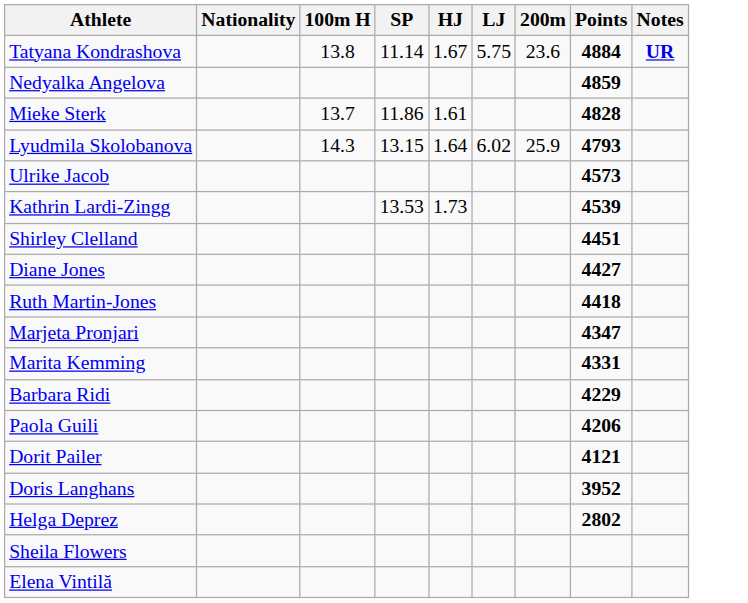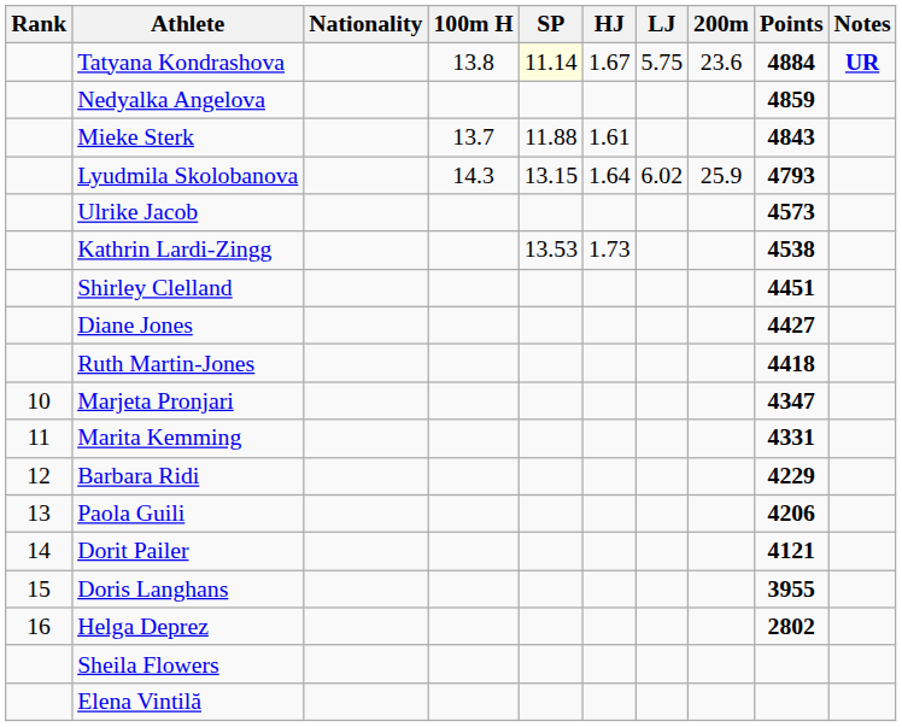 <table class="wikitable sortable" style=" text-align:center;">
 <tr>
+<th>Rank</th>
 <th>Athlete</th>
 <th>Nationality</th>
 <th>100m H</th>
 <th>SP</th>
 <th>HJ</th>
 <th>LJ</th>
 <th>200m</th>
 <th>Points</th>
 <th>Notes</th>
 </tr>
 <tr>
+<td></td>
 <td align=left><a href='#'>Tatyana Kondrashova</a></td>
 <td align=left></td>
 <td>13.8</td>
-<td>11.14</td>
+<td style="background: lightyellow;">11.14</td>
 <td>1.67</td>
 <td>5.75</td>
 <td>23.6</td>
 <td><strong>4884</strong></td>
 <td><strong><a href='#'>UR</a></strong></td>
 </tr>
 <tr>
+<td></td>
 <td align=left><a href='#'>Nedyalka Angelova</a></td>
 <td align=left></td>
 <td></td>
 <td></td>
 <td></td>
 <td></td>
 <td></td>
 <td><strong>4859</strong></td>
 <td></td>
 </tr>
 <tr>
+<td></td>
 <td align=left><a href='#'>Mieke Sterk</a></td>
 <td align=left></td>
 <td>13.7</td>
-<td>11.86</td>
+<td>11.88</td>
 <td>1.61</td>
 <td></td>
 <td></td>
-<td><strong>4828</strong></td>
+<td><strong>4843</strong></td>
 <td></td>
 </tr>
 <tr>
+<td></td>
 <td align=left><a href='#'>Lyudmila Skolobanova</a></td>
 <td align=left></td>
 <td>14.3</td>
 <td>13.15</td>
 <td>1.64</td>
 <td>6.02</td>
 <td>25.9</td>
 <td><strong>4793</strong></td>
 <td></td>
 </tr>
 <tr>
+<td></td>
 <td align=left><a href='#'>Ulrike Jacob</a></td>
 <td align=left></td>
 <td></td>
 <td></td>
 <td></td>
 <td></td>
 <td></td>
 <td><strong>4573</strong></td>
 <td></td>
 </tr>
 <tr>
+<td></td>
 <td align=left><a href='#'>Kathrin Lardi-Zingg</a></td>
 <td align=left></td>
 <td></td>
 <td>13.53</td>
 <td>1.73</td>
 <td></td>
 <td></td>
-<td><strong>4539</strong></td>
+<td><strong>4538</strong></td>
 <td></td>
 </tr>
 <tr>
+<td></td>
 <td align=left><a href='#'>Shirley Clelland</a></td>
 <td align=left></td>
 <td></td>
 <td></td>
 <td></td>
 <td></td>
 <td></td>
 <td><strong>4451</strong></td>
 <td></td>
 </tr>
 <tr>
+<td></td>
 <td align=left><a href='#'>Diane Jones</a></td>
 <td align=left></td>
 <td></td>
 <td></td>
 <td></td>
 <td></td>
 <td></td>
 <td><strong>4427</strong></td>
 <td></td>
 </tr>
 <tr>
+<td></td>
 <td align=left><a href='#'>Ruth Martin-Jones</a></td>
 <td align=left></td>
 <td></td>
 <td></td>
 <td></td>
 <td></td>
 <td></td>
 <td><strong>4418</strong></td>
 <td></td>
 </tr>
 <tr>
+<td>10</td>
 <td align=left><a href='#'>Marjeta Pronjari</a></td>
 <td align=left></td>
 <td></td>
 <td></td>
 <td></td>
 <td></td>
 <td></td>
 <td><strong>4347</strong></td>
 <td></td>
 </tr>
 <tr>
+<td>11</td>
 <td align=left><a href='#'>Marita Kemming</a></td>
 <td align=left></td>
 <td></td>
 <td></td>
 <td></td>
 <td></td>
 <td></td>
 <td><strong>4331</strong></td>
 <td></td>
 </tr>
 <tr>
+<td>12</td>
 <td align=left><a href='#'>Barbara Ridi</a></td>
 <td align=left></td>
 <td></td>
 <td></td>
 <td></td>
 <td></td>
 <td></td>
 <td><strong>4229</strong></td>
 <td></td>
 </tr>
 <tr>
+<td>13</td>
 <td align=left><a href='#'>Paola Guili</a></td>
 <td align=left></td>
 <td></td>
 <td></td>
 <td></td>
 <td></td>
 <td></td>
 <td><strong>4206</strong></td>
 <td></td>
 </tr>
 <tr>
+<td>14</td>
 <td align=left><a href='#'>Dorit Pailer</a></td>
 <td align=left></td>
 <td></td>
 <td></td>
 <td></td>
 <td></td>
 <td></td>
 <td><strong>4121</strong></td>
 <td></td>
 </tr>
 <tr>
+<td>15</td>
 <td align=left><a href='#'>Doris Langhans</a></td>
 <td align=left></td>
 <td></td>
 <td></td>
 <td></td>
 <td></td>
 <td></td>
-<td><strong>3952</strong></td>
+<td><strong>3955</strong></td>
 <td></td>
 </tr>
 <tr>
+<td>16</td>
 <td align=left><a href='#'>Helga Deprez</a></td>
 <td align=left></td>
 <td></td>
 <td></td>
 <td></td>
 <td></td>
 <td></td>
 <td><strong>2802</strong></td>
 <td></td>
 </tr>
 <tr>
+<td></td>
 <td align=left><a href='#'>Sheila Flowers</a></td>
 <td align=left></td>
 <td></td>
 <td></td>
 <td></td>
 <td></td>
 <td></td>
 <td><strong></strong></td>
 <td></td>
 </tr>
 <tr>
+<td></td>
 <td align=left><a href='#'>Elena Vintilă</a></td>
 <td align=left></td>
 <td></td>
 <td></td>
 <td></td>
 <td></td>
 <td></td>
 <td><strong></strong></td>
 <td></td>
 </tr>
 </table>
